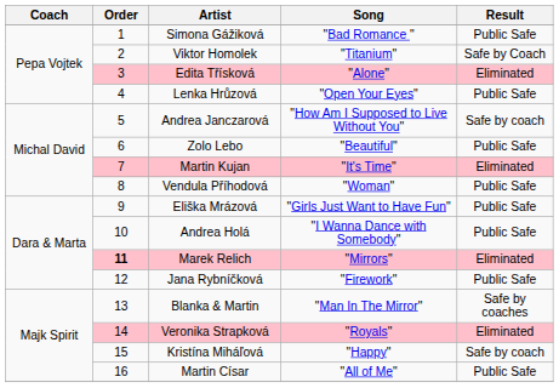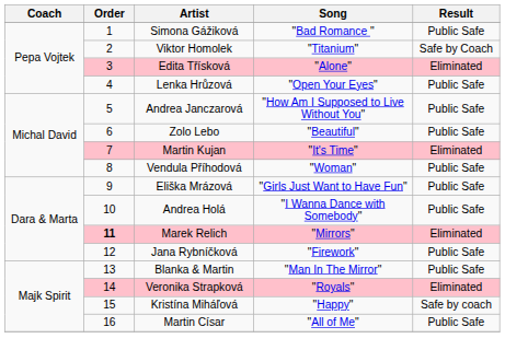 <table class="wikitable" style="text-align:center; width:80%;">
 <tr>
 <th width="10%">Coach</th>
 <th width="05%">Order</th>
 <th width="15%">Artist</th>
 <th width="20%">Song</th>
 <th width="10%">Result</th>
 </tr>
 <tr>
 </tr>
 <tr>
 <td rowspan=4>Pepa Vojtek</td>
 <td>1</td>
 <td>Simona Gážiková</td>
 <td>"<a href='#'>Bad Romance </a>"</td>
 <td>Public Safe</td>
 </tr>
 <tr>
 <td>2</td>
 <td>Viktor Homolek</td>
 <td>"<a href='#'>Titanium</a>"</td>
 <td>Safe by Coach</td>
 </tr>
 <tr>
 <td style="background:pink">3</td>
 <td style="background:pink">Edita Třísková</td>
 <td style="background:pink">"<a href='#'>Alone</a>"</td>
 <td style="background:pink">Eliminated</td>
 </tr>
 <tr>
 <td>4</td>
 <td>Lenka Hrůzová</td>
 <td>"<a href='#'>Open Your Eyes</a>"</td>
 <td>Public Safe</td>
 </tr>
 <tr>
 <td rowspan=4>Michal David</td>
 <td>5</td>
 <td>Andrea Janczarová</td>
 <td>"<a href='#'>How Am I Supposed to Live Without You</a>"</td>
-<td>Safe by coach</td>
+<td>Public Safe</td>
 </tr>
 <tr>
 <td>6</td>
 <td>Zolo Lebo</td>
 <td>"<a href='#'>Beautiful</a>"</td>
 <td>Public Safe</td>
 </tr>
 <tr>
 <td style="background:pink">7</td>
 <td style="background:pink">Martin Kujan</td>
 <td style="background:pink">"<a href='#'>It's Time</a>"</td>
 <td style="background:pink">Eliminated</td>
 </tr>
 <tr>
 <td>8</td>
 <td>Vendula Příhodová</td>
 <td>"<a href='#'>Woman</a>"</td>
 <td>Public Safe</td>
 </tr>
 <tr>
 <td rowspan=4>Dara & Marta</td>
 <td>9</td>
 <td>Eliška Mrázová</td>
 <td>"<a href='#'>Girls Just Want to Have Fun</a>"</td>
 <td>Public Safe</td>
 </tr>
 <tr>
 <td>10</td>
 <td>Andrea Holá</td>
 <td>"<a href='#'>I Wanna Dance with Somebody</a>"</td>
 <td>Public Safe</td>
 </tr>
 <tr>
 <td style="background:pink"><strong>11</strong></td>
 <td style="background:pink">Marek Relich</td>
 <td style="background:pink">"<a href='#'>Mirrors</a>"</td>
 <td style="background:pink">Eliminated</td>
 </tr>
 <tr>
 <td>12</td>
 <td>Jana Rybníčková</td>
 <td>"<a href='#'>Firework</a>"</td>
 <td>Public Safe</td>
 </tr>
 <tr>
 <td rowspan=4>Majk Spirit</td>
 <td>13</td>
 <td>Blanka & Martin</td>
 <td>"<a href='#'>Man In The Mirror</a>"</td>
-<td>Safe by coaches</td>
+<td>Public Safe</td>
 </tr>
 <tr>
 <td style="background:pink">14</td>
 <td style="background:pink">Veronika Strapková</td>
 <td style="background:pink">"<a href='#'>Royals</a>"</td>
 <td style="background:pink">Eliminated</td>
 </tr>
 <tr>
 <td>15</td>
 <td>Kristína Miháľová</td>
 <td>"<a href='#'>Happy</a>"</td>
 <td>Safe by coach</td>
 </tr>
 <tr>
 <td>16</td>
 <td>Martin Císar</td>
 <td>"<a href='#'>All of Me</a>"</td>
 <td>Public Safe</td>
 </tr>
 <tr>
 </tr>
 </table>
